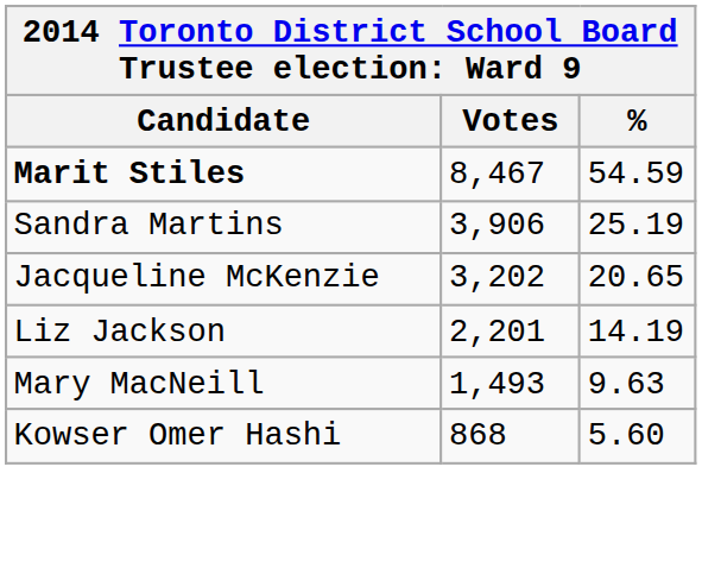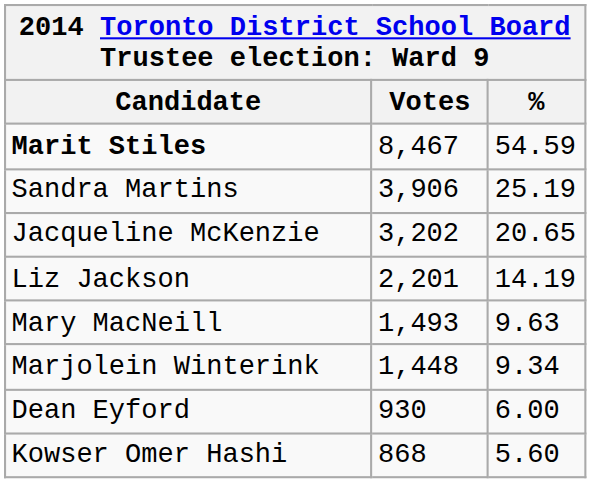 <table class="wikitable">
 <tr>
 <th colspan="3">2014 <a href='#'>Toronto District School Board</a> Trustee election: Ward 9</th>
 </tr>
 <tr>
 <th style="width: 170px">Candidate</th>
 <th style="width: 50px">Votes</th>
 <th style="width: 40px">%</th>
 </tr>
 <tr>
 <td><strong>Marit Stiles</strong></td>
 <td>8,467</td>
 <td>54.59</td>
 </tr>
 <tr>
 <td>Sandra Martins</td>
 <td>3,906</td>
 <td>25.19</td>
 </tr>
 <tr>
 <td>Jacqueline McKenzie</td>
 <td>3,202</td>
 <td>20.65</td>
 </tr>
 <tr>
 <td>Liz Jackson</td>
 <td>2,201</td>
 <td>14.19</td>
 </tr>
 <tr>
 <td>Mary MacNeill</td>
 <td>1,493</td>
 <td>9.63</td>
 </tr>
 <tr>
+<td>Marjolein Winterink</td>
+<td>1,448</td>
+<td>9.34</td>
+</tr>
+<tr>
+<td>Dean Eyford</td>
+<td>930</td>
+<td>6.00</td>
+</tr>
+<tr>
 <td>Kowser Omer Hashi</td>
 <td>868</td>
 <td>5.60</td>
 </tr>
 </table>
